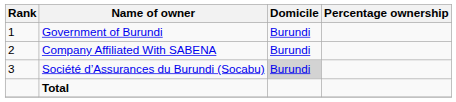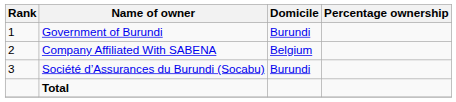 <table class="wikitable sortable" style="margin: 0.5em auto">
 <tr>
 <th>Rank</th>
 <th>Name of owner</th>
 <th>Domicile</th>
 <th>Percentage ownership</th>
 </tr>
 <tr>
 <td>1</td>
 <td><a href='#'>Government of Burundi</a></td>
 <td><a href='#'>Burundi</a></td>
 <td></td>
 </tr>
 <tr>
 <td>2</td>
 <td><a href='#'>Company Affiliated With SABENA</a></td>
-<td><a href='#'>Burundi</a></td>
+<td><a href='#'>Belgium</a></td>
 <td></td>
 </tr>
 <tr>
 <td>3</td>
 <td><a href='#'> Société d’Assurances du Burundi (Socabu)</a><em></td>
-<td style="background: lightgrey;"><a href='#'>Burundi</a></td>
+<td><a href='#'>Burundi</a></td>
 <td></td>
 </tr>
 <tr>
 <td></td>
 <td><strong>Total</strong></td>
 <td></td>
 <td></td>
 </tr>
 <tr>
 </tr>
 </table>
